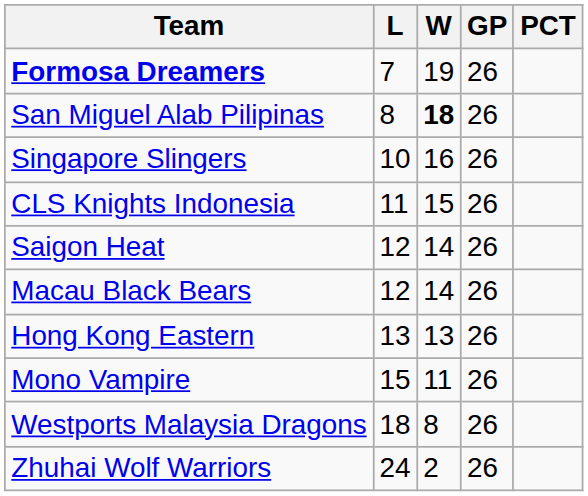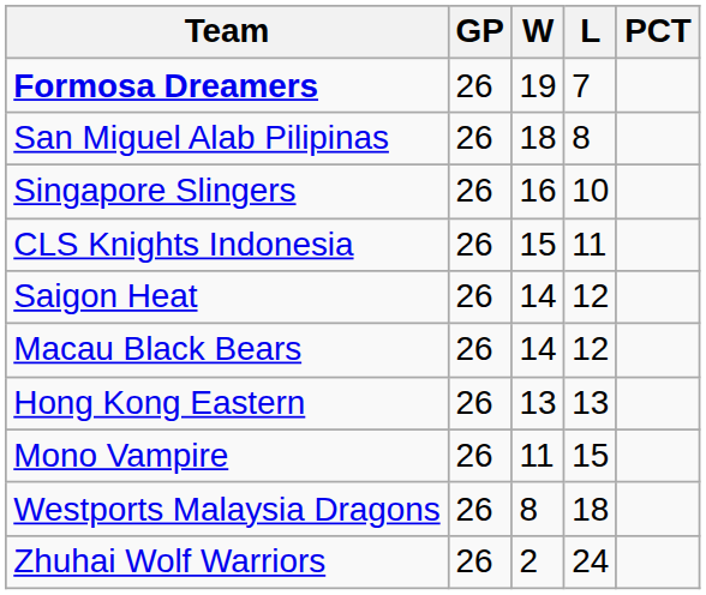 <table class="wikitable">
 <tr>
 <th>Team</th>
+<th>GP</th>
+<th>W</th>
 <th>L</th>
-<th>W</th>
-<th>GP</th>
 <th>PCT</th>
 </tr>
 <tr>
 <td><strong><a href='#'>Formosa Dreamers</a></strong></td>
+<td>26</td>
+<td>19</td>
 <td>7</td>
-<td>19</td>
-<td>26</td>
 <td></td>
 </tr>
 <tr>
 <td><a href='#'>San Miguel Alab Pilipinas</a></td>
+<td>26</td>
+<td>18</td>
 <td>8</td>
-<td><strong>18</strong></td>
-<td>26</td>
 <td></td>
 </tr>
 <tr>
 <td><a href='#'>Singapore Slingers</a></td>
+<td>26</td>
+<td>16</td>
 <td>10</td>
-<td>16</td>
-<td>26</td>
 <td></td>
 </tr>
 <tr>
 <td><a href='#'>CLS Knights Indonesia</a></td>
+<td>26</td>
+<td>15</td>
 <td>11</td>
-<td>15</td>
-<td>26</td>
 <td></td>
 </tr>
 <tr>
 <td><a href='#'>Saigon Heat</a></td>
+<td>26</td>
+<td>14</td>
 <td>12</td>
-<td>14</td>
-<td>26</td>
 <td></td>
 </tr>
 <tr>
 <td><a href='#'>Macau Black Bears</a></td>
+<td>26</td>
+<td>14</td>
 <td>12</td>
-<td>14</td>
-<td>26</td>
 <td></td>
 </tr>
 <tr>
 <td><a href='#'>Hong Kong Eastern</a></td>
+<td>26</td>
 <td>13</td>
 <td>13</td>
-<td>26</td>
 <td></td>
 </tr>
 <tr>
 <td><a href='#'>Mono Vampire</a></td>
+<td>26</td>
+<td>11</td>
 <td>15</td>
-<td>11</td>
-<td>26</td>
 <td></td>
 </tr>
 <tr>
 <td><a href='#'>Westports Malaysia Dragons</a></td>
+<td>26</td>
+<td>8</td>
 <td>18</td>
-<td>8</td>
-<td>26</td>
 <td></td>
 </tr>
 <tr>
 <td><a href='#'>Zhuhai Wolf Warriors</a></td>
+<td>26</td>
+<td>2</td>
 <td>24</td>
-<td>2</td>
-<td>26</td>
 <td></td>
 </tr>
 </table>
